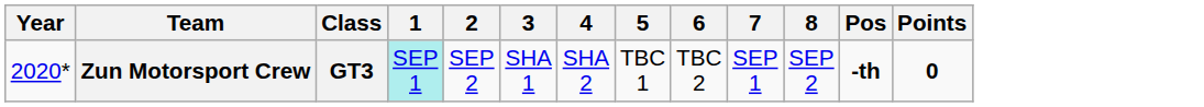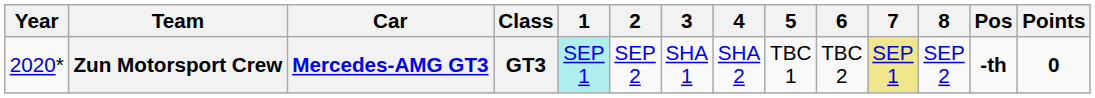 <table class="wikitable" border="1" style="text-align:center; font-size:85%;">
 <tr>
 <th>Year</th>
 <th>Team</th>
+<th>Car</th>
 <th>Class</th>
 <th>1</th>
 <th>2</th>
 <th>3</th>
 <th>4</th>
 <th>5</th>
 <th>6</th>
 <th>7</th>
 <th>8</th>
 <th>Pos</th>
 <th>Points</th>
 </tr>
 <tr>
 <td><a href='#'>2020</a>*</td>
 <th nowrap>Zun Motorsport Crew</th>
+<th nowrap><a href='#'>Mercedes-AMG GT3</a></th>
 <th>GT3</th>
 <td style="background: paleturquoise;"><a href='#'>SEP<br>1</a></td>
 <td><a href='#'>SEP<br>2</a></td>
 <td><a href='#'>SHA<br>1</a></td>
 <td><a href='#'>SHA<br>2</a></td>
 <td>TBC<br>1</td>
 <td>TBC<br>2</td>
-<td><a href='#'>SEP<br>1</a></td>
+<td style="background: khaki;"><a href='#'>SEP<br>1</a></td>
 <td><a href='#'>SEP<br>2</a></td>
 <td><strong>-th</strong></td>
 <td><strong>0</strong></td>
 </tr>
 </table>
